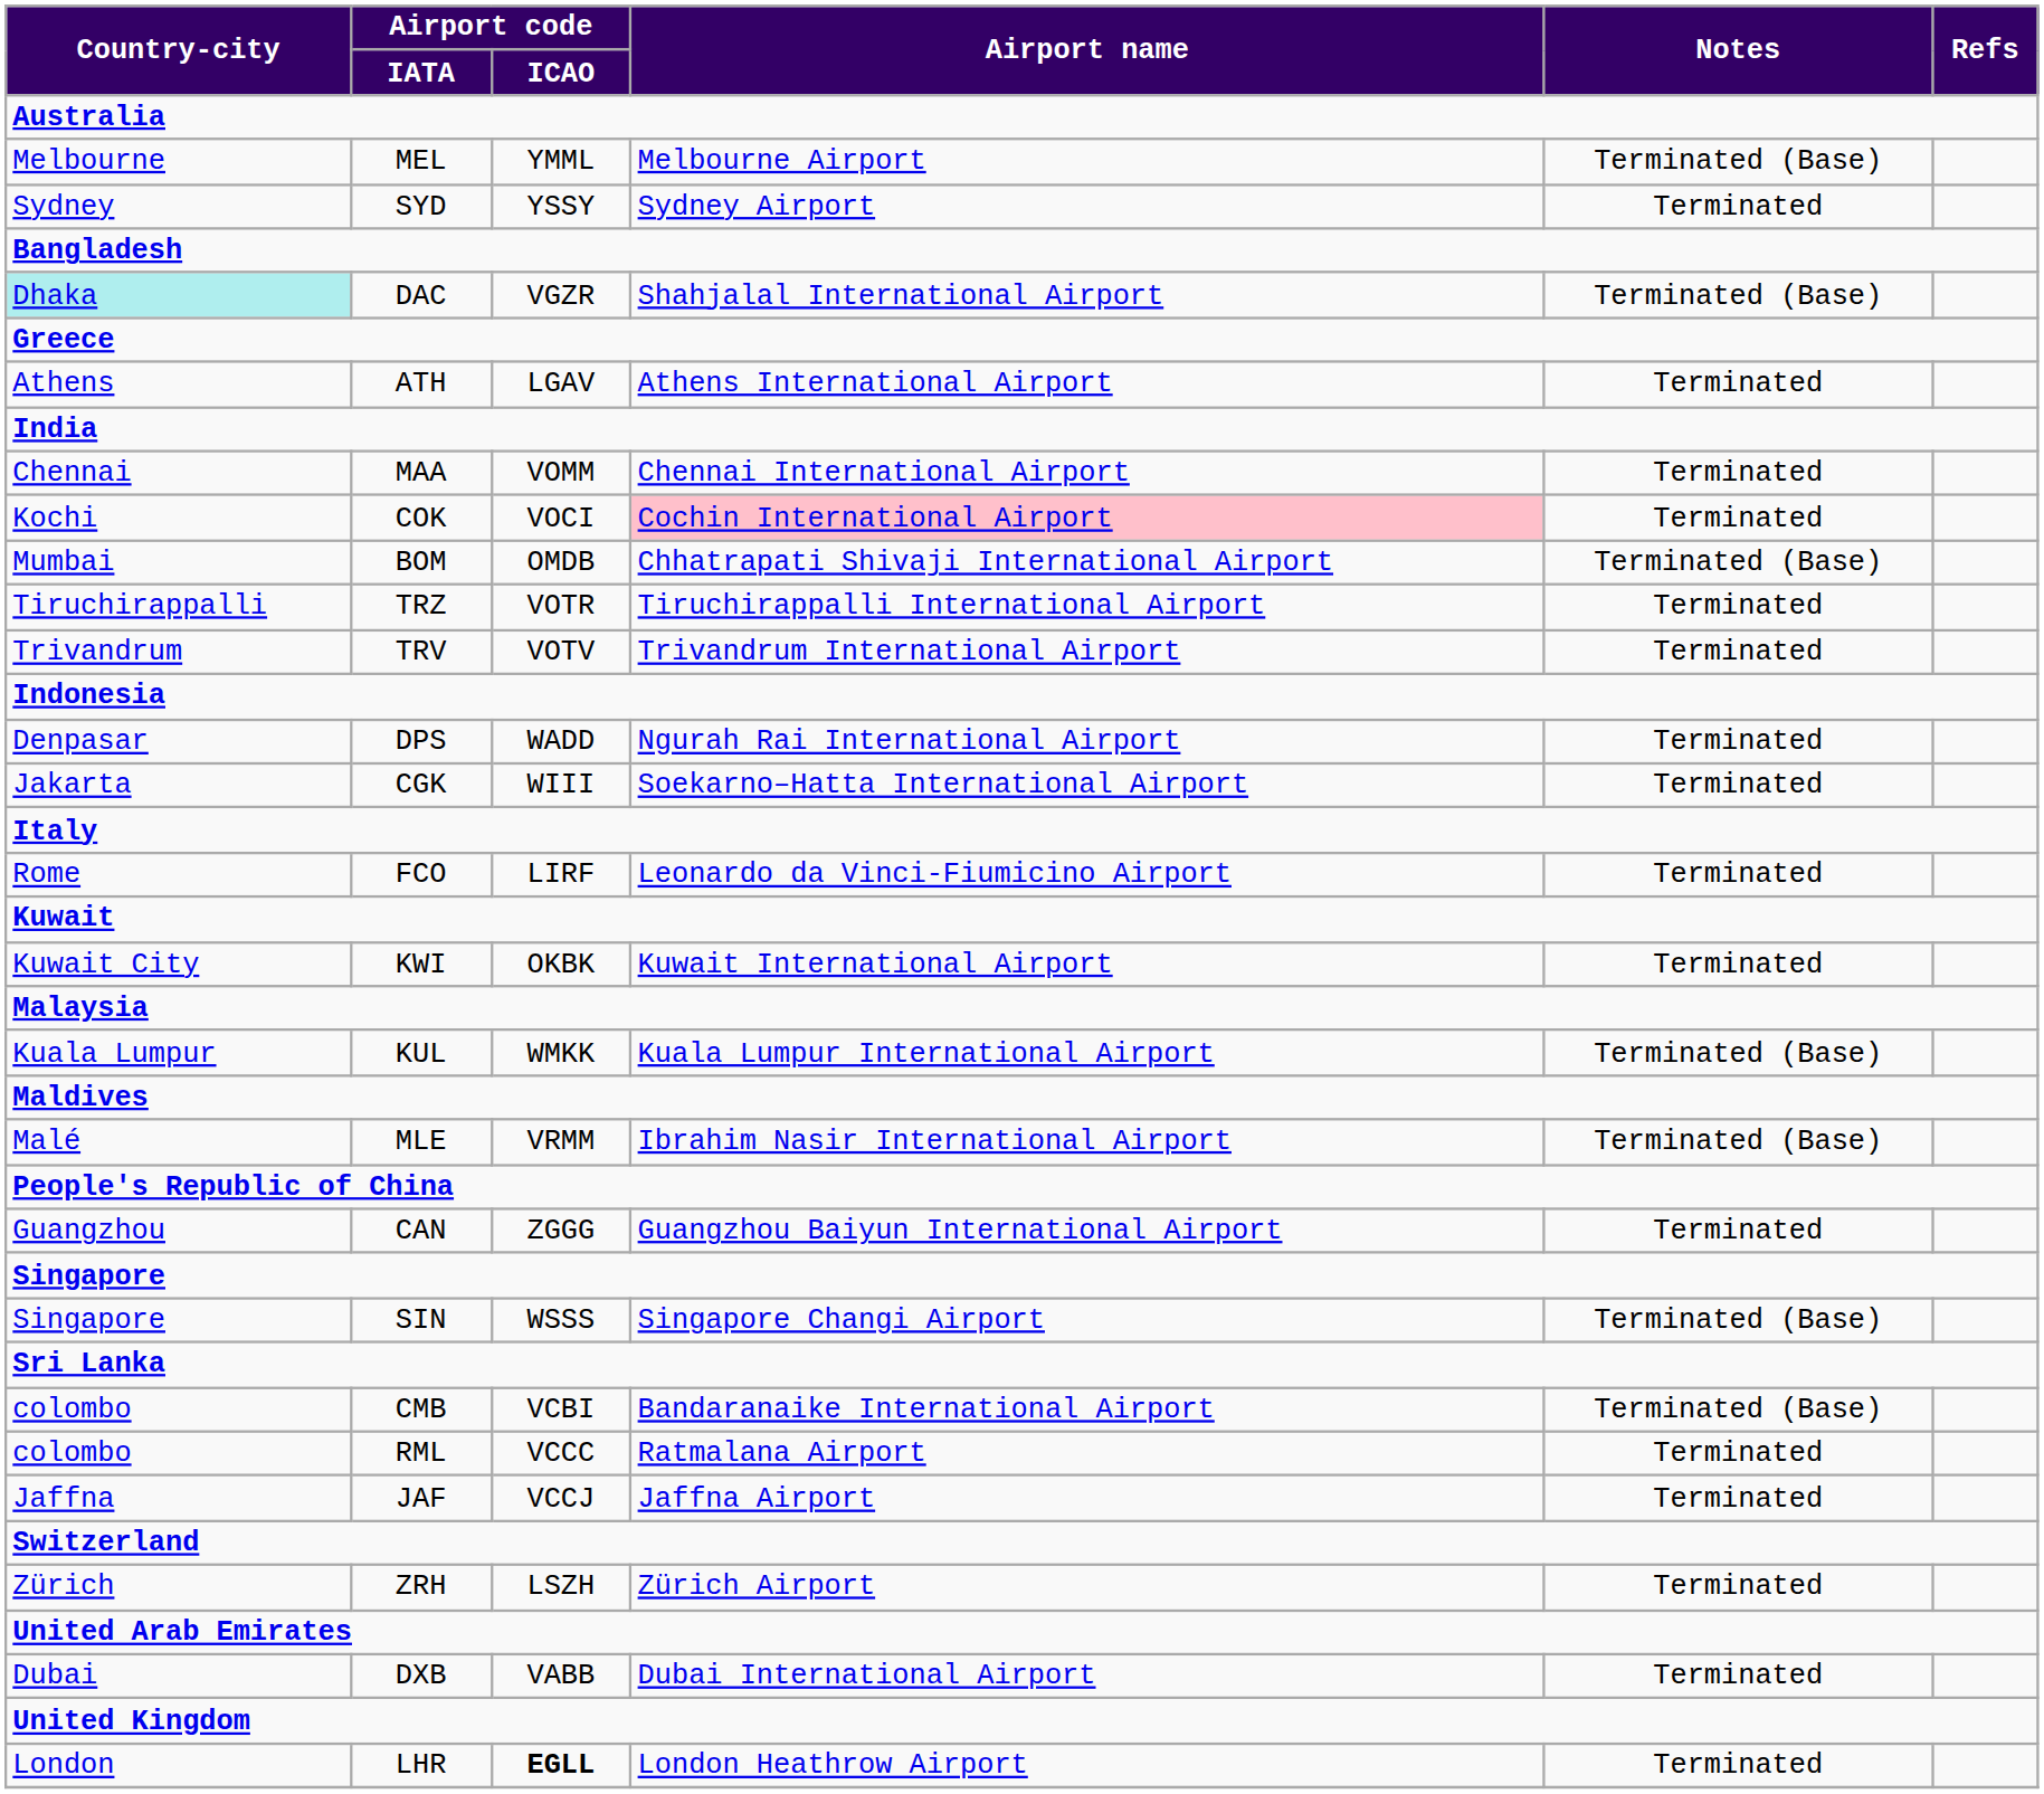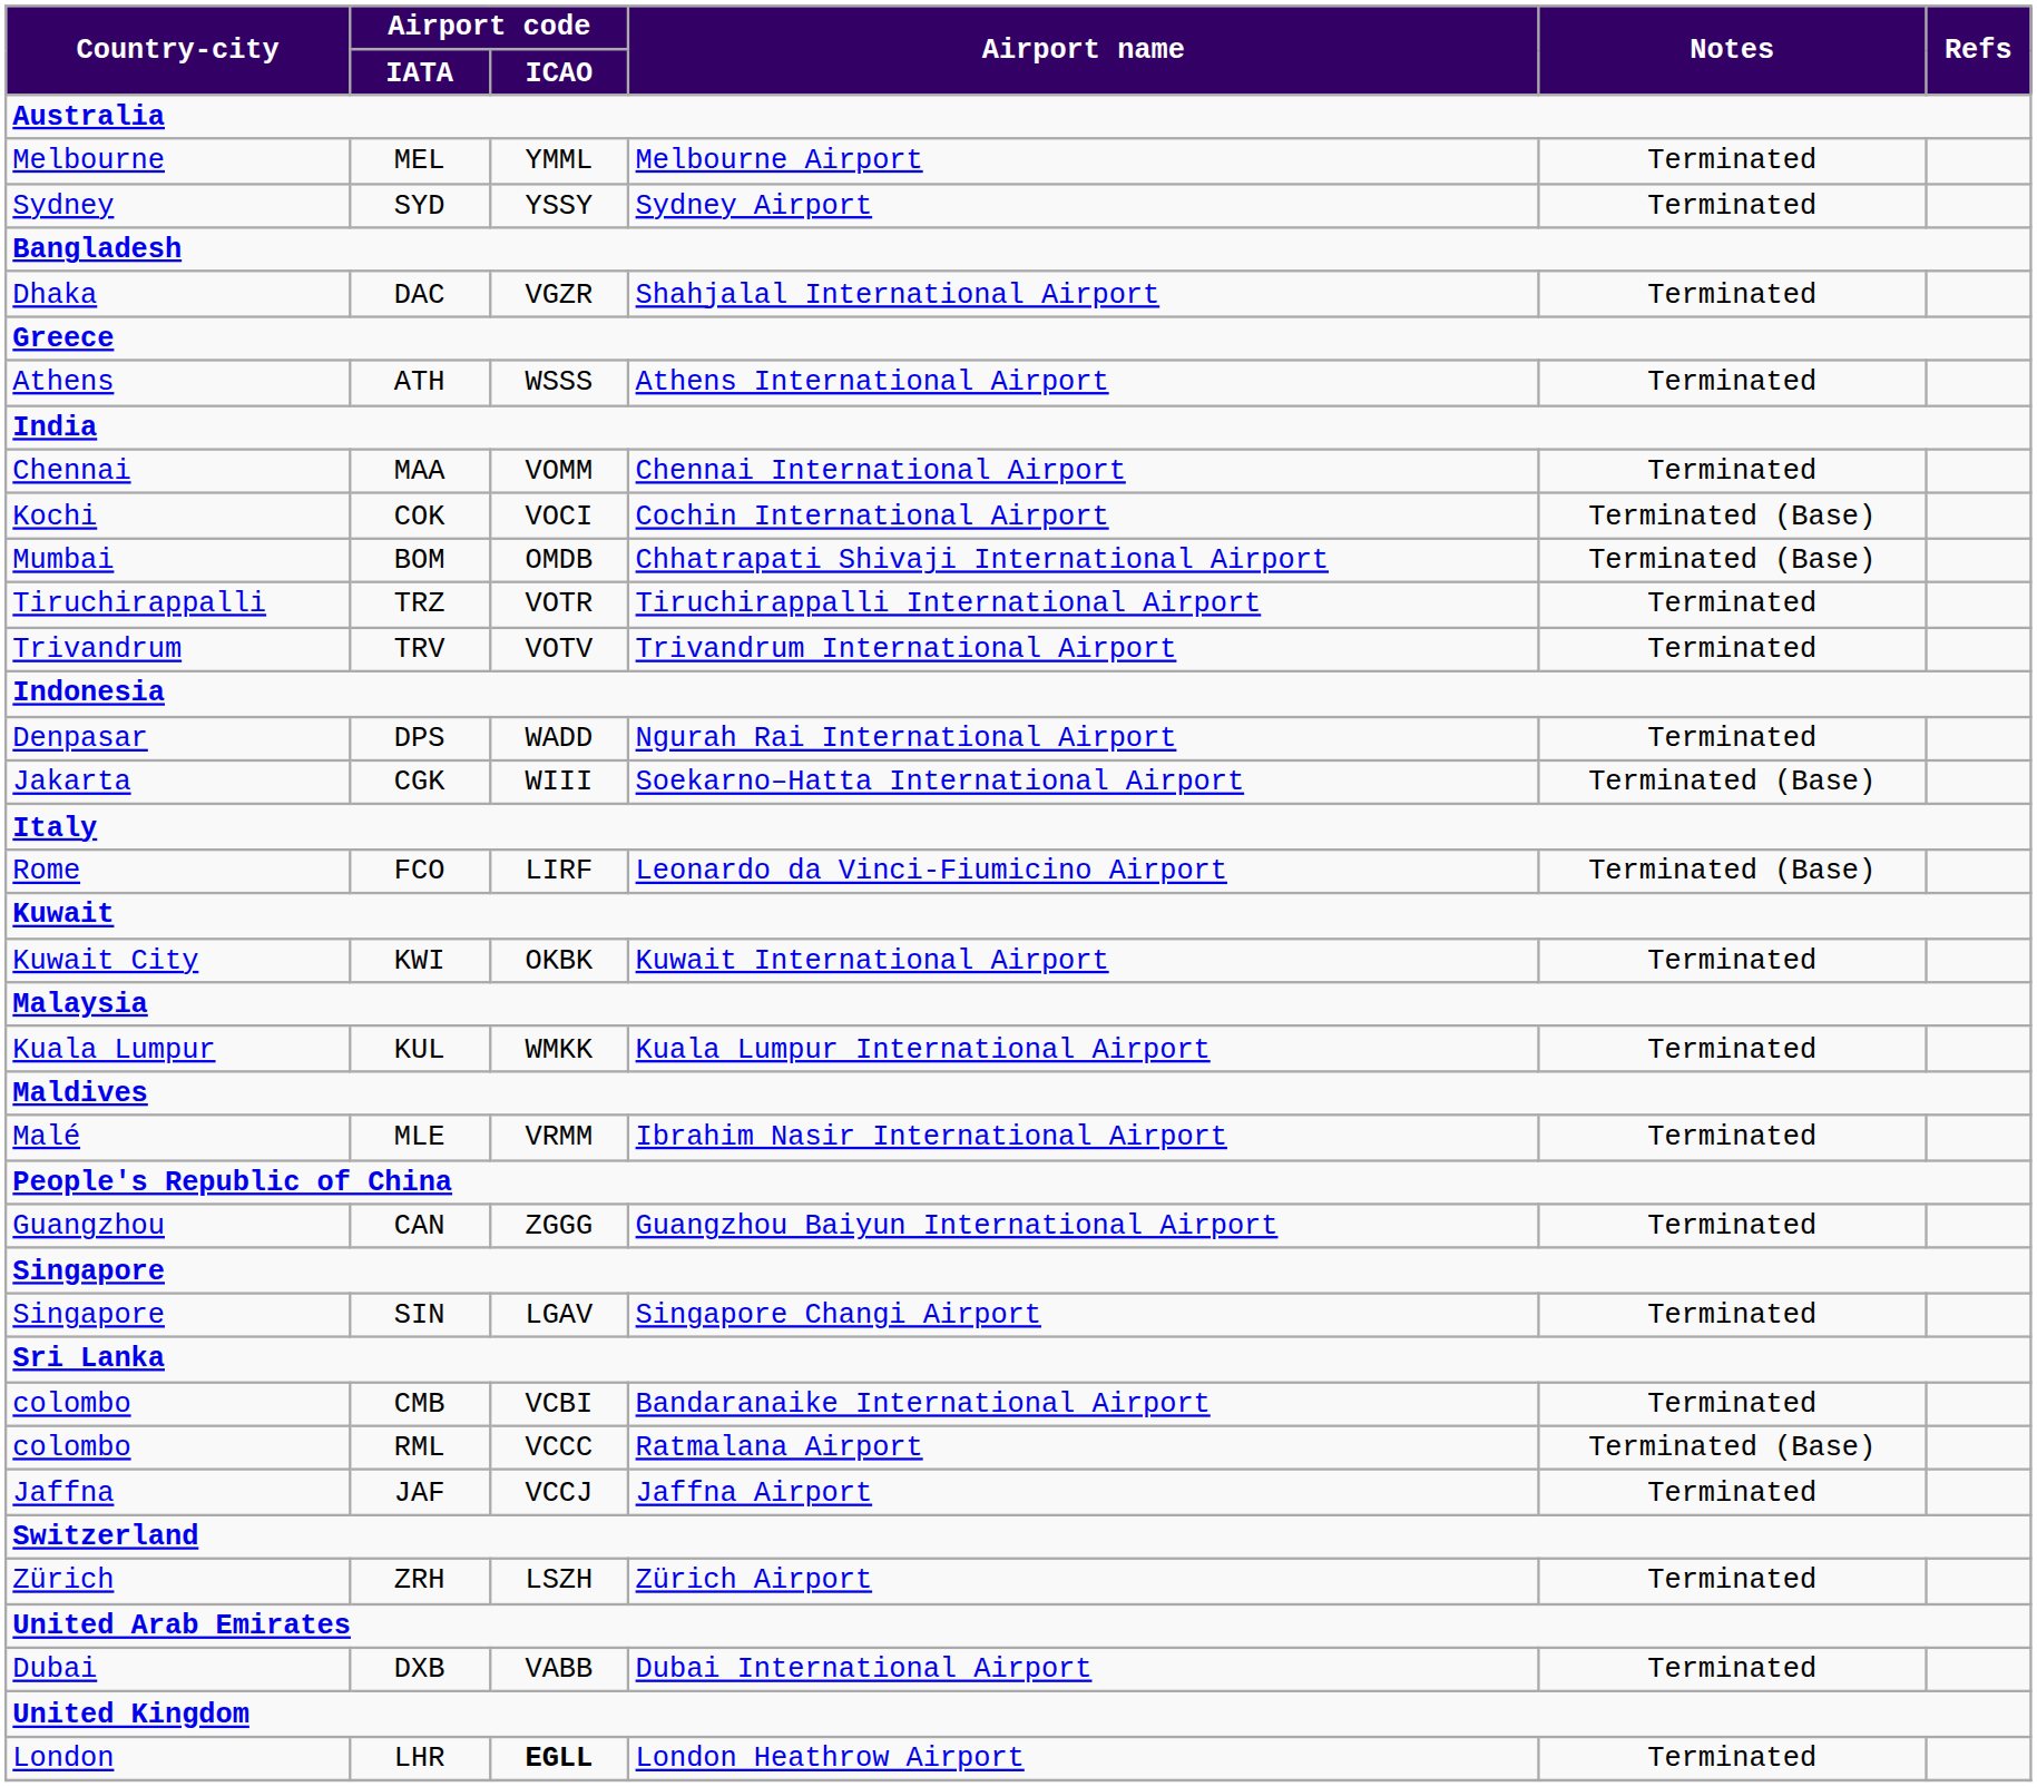 <table class="wikitable" style="font-size: 85%" width="795" align=center>
 <tr>
 <th rowspan="2" style="background:#330066; color:white;">Country-city</th>
 <th colspan="2" style="background:#330066; color:white;">Airport code</th>
 <th rowspan="2" style="background:#330066; color:white;">Airport name</th>
 <th rowspan="2" style="background:#330066; color:white;">Notes</th>
 <th rowspan="2" style="background:#330066; color:white;">Refs</th>
 </tr>
 <tr>
 <th style="background:#330066; color:white;">IATA</th>
 <th style="background:#330066; color:white;">ICAO</th>
 </tr>
 <tr>
 <td colspan="7"><strong><a href='#'>Australia</a></strong></td>
 </tr>
 <tr>
 <td><a href='#'>Melbourne</a></td>
 <td align=center>MEL</td>
 <td align=center>YMML</td>
 <td><a href='#'>Melbourne Airport</a></td>
-<td align=center>Terminated (Base)</td>
+<td align=center>Terminated</td>
 <td></td>
 </tr>
 <tr>
 <td><a href='#'>Sydney</a></td>
 <td align=center>SYD</td>
 <td align=center>YSSY</td>
 <td><a href='#'>Sydney Airport</a></td>
 <td align=center>Terminated</td>
 <td></td>
 </tr>
 <tr>
 <td colspan="7"><strong><a href='#'>Bangladesh</a></strong></td>
 </tr>
 <tr>
-<td style="background: paleturquoise;"><a href='#'>Dhaka</a></td>
+<td><a href='#'>Dhaka</a></td>
 <td align=center>DAC</td>
 <td align=center>VGZR</td>
 <td><a href='#'>Shahjalal International Airport</a></td>
-<td align=center>Terminated (Base)</td>
+<td align=center>Terminated</td>
 <td></td>
 </tr>
 <tr>
 <td colspan="7"><strong><a href='#'>Greece</a></strong></td>
 </tr>
 <tr>
 <td><a href='#'>Athens</a></td>
 <td align=center>ATH</td>
-<td align=center>LGAV</td>
+<td align=center>WSSS</td>
 <td><a href='#'>Athens International Airport</a></td>
 <td align=center>Terminated</td>
 <td></td>
 </tr>
 <tr>
 <td colspan="7"><strong><a href='#'>India</a></strong></td>
 </tr>
 <tr>
 <td><a href='#'>Chennai</a></td>
 <td align=center>MAA</td>
 <td align=center>VOMM</td>
 <td><a href='#'>Chennai International Airport</a></td>
 <td align=center>Terminated</td>
 <td></td>
 </tr>
 <tr>
 <td><a href='#'>Kochi</a></td>
 <td align=center>COK</td>
 <td align=center>VOCI</td>
-<td style="background: pink;"><a href='#'>Cochin International Airport</a></td>
-<td align=center>Terminated</td>
+<td><a href='#'>Cochin International Airport</a></td>
+<td align=center>Terminated (Base)</td>
 <td></td>
 </tr>
 <tr>
 <td><a href='#'>Mumbai</a></td>
 <td align=center>BOM</td>
 <td align=center>OMDB</td>
 <td><a href='#'>Chhatrapati Shivaji International Airport</a></td>
 <td align=center>Terminated (Base)</td>
 <td></td>
 </tr>
 <tr>
 <td><a href='#'>Tiruchirappalli</a></td>
 <td align=center>TRZ</td>
 <td align=center>VOTR</td>
 <td><a href='#'>Tiruchirappalli International Airport</a></td>
 <td align=center>Terminated</td>
 <td></td>
 </tr>
 <tr>
 <td><a href='#'>Trivandrum</a></td>
 <td align=center>TRV</td>
 <td align=center>VOTV</td>
 <td><a href='#'>Trivandrum International Airport</a></td>
 <td align=center>Terminated</td>
 <td></td>
 </tr>
 <tr>
 <td colspan="7"><strong><a href='#'>Indonesia</a></strong></td>
 </tr>
 <tr>
 <td><a href='#'>Denpasar</a></td>
 <td align=center>DPS</td>
 <td align=center>WADD</td>
 <td><a href='#'>Ngurah Rai International Airport</a></td>
 <td align=center>Terminated</td>
 <td></td>
 </tr>
 <tr>
 <td><a href='#'>Jakarta</a></td>
 <td align=center>CGK</td>
 <td align=center>WIII</td>
 <td><a href='#'>Soekarno–Hatta International Airport</a></td>
-<td align=center>Terminated</td>
+<td align=center>Terminated (Base)</td>
 <td></td>
 </tr>
 <tr>
 <td colspan="7"><strong><a href='#'>Italy</a></strong></td>
 </tr>
 <tr>
 <td><a href='#'>Rome</a></td>
 <td align=center>FCO</td>
 <td align=center>LIRF</td>
 <td><a href='#'>Leonardo da Vinci-Fiumicino Airport</a></td>
-<td align=center>Terminated</td>
+<td align=center>Terminated (Base)</td>
 <td></td>
 </tr>
 <tr>
 <td colspan='7'><strong><a href='#'>Kuwait</a></strong></td>
 </tr>
 <tr>
 <td><a href='#'>Kuwait City</a></td>
 <td align=center>KWI</td>
 <td align=center>OKBK</td>
 <td><a href='#'>Kuwait International Airport</a></td>
 <td align=center>Terminated</td>
 <td></td>
 </tr>
 <tr>
 <td colspan='7'><strong><a href='#'>Malaysia</a></strong></td>
 </tr>
 <tr>
 <td><a href='#'>Kuala Lumpur</a></td>
 <td align=center>KUL</td>
 <td align=center>WMKK</td>
 <td><a href='#'>Kuala Lumpur International Airport</a></td>
-<td align=center>Terminated (Base)</td>
+<td align=center>Terminated</td>
 <td></td>
 </tr>
 <tr>
 <td colspan='7'><strong><a href='#'>Maldives</a></strong></td>
 </tr>
 <tr>
 <td><a href='#'>Malé</a></td>
 <td align=center>MLE</td>
 <td align=center>VRMM</td>
 <td><a href='#'>Ibrahim Nasir International Airport</a></td>
-<td align=center>Terminated (Base)</td>
+<td align=center>Terminated</td>
 <td></td>
 </tr>
 <tr>
 <td colspan="7"><strong><a href='#'>People's Republic of China</a></strong></td>
 </tr>
 <tr>
 <td><a href='#'>Guangzhou</a></td>
 <td align=center>CAN</td>
 <td align=center>ZGGG</td>
 <td><a href='#'>Guangzhou Baiyun International Airport</a></td>
 <td align=center>Terminated</td>
 <td></td>
 </tr>
 <tr>
 <td colspan="7"><strong><a href='#'>Singapore</a></strong></td>
 </tr>
 <tr>
 <td><a href='#'>Singapore</a></td>
 <td align=center>SIN</td>
-<td align=center>WSSS</td>
+<td align=center>LGAV</td>
 <td><a href='#'>Singapore Changi Airport</a></td>
-<td align=center>Terminated (Base)</td>
+<td align=center>Terminated</td>
 <td></td>
 </tr>
 <tr>
 <td colspan="7"><strong><a href='#'>Sri Lanka</a></strong></td>
 </tr>
 <tr>
 <td><a href='#'>colombo</a></td>
 <td align=center>CMB</td>
 <td align=center>VCBI</td>
 <td><a href='#'>Bandaranaike International Airport</a></td>
-<td align=center>Terminated (Base)</td>
+<td align=center>Terminated</td>
 <td></td>
 </tr>
 <tr>
 <td><a href='#'>colombo</a></td>
 <td align=center>RML</td>
 <td align=center>VCCC</td>
 <td><a href='#'>Ratmalana Airport</a></td>
-<td align=center>Terminated</td>
+<td align=center>Terminated (Base)</td>
 <td></td>
 </tr>
 <tr>
 <td><a href='#'>Jaffna</a></td>
 <td align=center>JAF</td>
 <td align=center>VCCJ</td>
 <td><a href='#'>Jaffna Airport</a></td>
 <td align=center>Terminated</td>
 <td></td>
 </tr>
 <tr>
 <td colspan="7"><strong><a href='#'>Switzerland</a></strong></td>
 </tr>
 <tr>
 <td><a href='#'>Zürich</a></td>
 <td align=center>ZRH</td>
 <td align=center>LSZH</td>
 <td><a href='#'>Zürich Airport</a></td>
 <td align=center>Terminated</td>
 <td></td>
 </tr>
 <tr>
 <td colspan="7"><strong><a href='#'>United Arab Emirates</a></strong></td>
 </tr>
 <tr>
 <td><a href='#'>Dubai</a></td>
 <td align=center>DXB</td>
 <td align=center>VABB</td>
 <td><a href='#'>Dubai International Airport</a></td>
 <td align=center>Terminated</td>
 <td></td>
 </tr>
 <tr>
 <td colspan="7"><strong><a href='#'>United Kingdom</a></strong></td>
 </tr>
 <tr>
 <td><a href='#'>London</a></td>
 <td align=center>LHR</td>
 <td align=center><strong>EGLL</strong></td>
 <td><a href='#'>London Heathrow Airport</a></td>
 <td align=center>Terminated</td>
 <td></td>
 </tr>
 <tr>
 </tr>
 </table>
